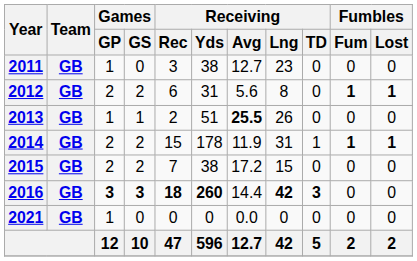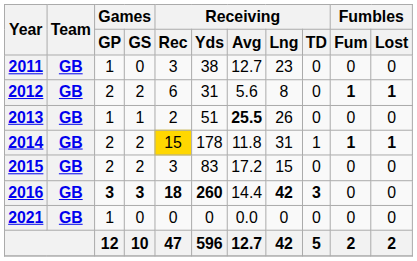 <table class=wikitable style="text-align:center;">
 <tr>
 <th rowspan="2">Year</th>
 <th rowspan="2">Team</th>
 <th colspan="2">Games</th>
 <th colspan="5">Receiving</th>
 <th colspan="2">Fumbles</th>
 </tr>
 <tr>
 <th>GP</th>
 <th>GS</th>
 <th>Rec</th>
 <th>Yds</th>
 <th>Avg</th>
 <th>Lng</th>
 <th>TD</th>
 <th>Fum</th>
 <th>Lost</th>
 </tr>
 <tr>
 <th><a href='#'>2011</a></th>
 <th><a href='#'>GB</a></th>
 <td>1</td>
 <td>0</td>
 <td>3</td>
 <td>38</td>
 <td>12.7</td>
 <td>23</td>
 <td>0</td>
 <td>0</td>
 <td>0</td>
 </tr>
 <tr>
 <th><a href='#'>2012</a></th>
 <th><a href='#'>GB</a></th>
 <td>2</td>
 <td>2</td>
 <td>6</td>
 <td>31</td>
 <td>5.6</td>
 <td>8</td>
 <td>0</td>
 <td><strong>1</strong></td>
 <td><strong>1</strong></td>
 </tr>
 <tr>
 <th><a href='#'>2013</a></th>
 <th><a href='#'>GB</a></th>
 <td>1</td>
 <td>1</td>
 <td>2</td>
 <td>51</td>
 <td><strong>25.5</strong></td>
 <td>26</td>
 <td>0</td>
 <td>0</td>
 <td>0</td>
 </tr>
 <tr>
 <th><a href='#'>2014</a></th>
 <th><a href='#'>GB</a></th>
 <td>2</td>
 <td>2</td>
-<td>15</td>
+<td style="background: gold;">15</td>
 <td>178</td>
-<td>11.9</td>
+<td>11.8</td>
 <td>31</td>
 <td>1</td>
 <td><strong>1</strong></td>
 <td><strong>1</strong></td>
 </tr>
 <tr>
 <th><a href='#'>2015</a></th>
 <th><a href='#'>GB</a></th>
 <td>2</td>
 <td>2</td>
-<td>7</td>
-<td>38</td>
+<td>3</td>
+<td>83</td>
 <td>17.2</td>
 <td>15</td>
 <td>0</td>
 <td>0</td>
 <td>0</td>
 </tr>
 <tr>
 <th><a href='#'>2016</a></th>
 <th><a href='#'>GB</a></th>
 <td><strong>3</strong></td>
 <td><strong>3</strong></td>
 <td><strong>18</strong></td>
 <td><strong>260</strong></td>
 <td>14.4</td>
 <td><strong>42</strong></td>
 <td><strong>3</strong></td>
 <td>0</td>
 <td>0</td>
 </tr>
 <tr>
 <th><a href='#'>2021</a></th>
 <th><a href='#'>GB</a></th>
 <td>1</td>
 <td>0</td>
 <td>0</td>
 <td>0</td>
 <td>0.0</td>
 <td>0</td>
 <td>0</td>
 <td>0</td>
 <td>0</td>
 </tr>
 <tr>
 <th colspan="2"></th>
 <th>12</th>
 <th>10</th>
 <th>47</th>
 <th>596</th>
 <th>12.7</th>
 <th>42</th>
 <th>5</th>
 <th>2</th>
 <th>2</th>
 </tr>
 <tr>
 </tr>
 </table>
